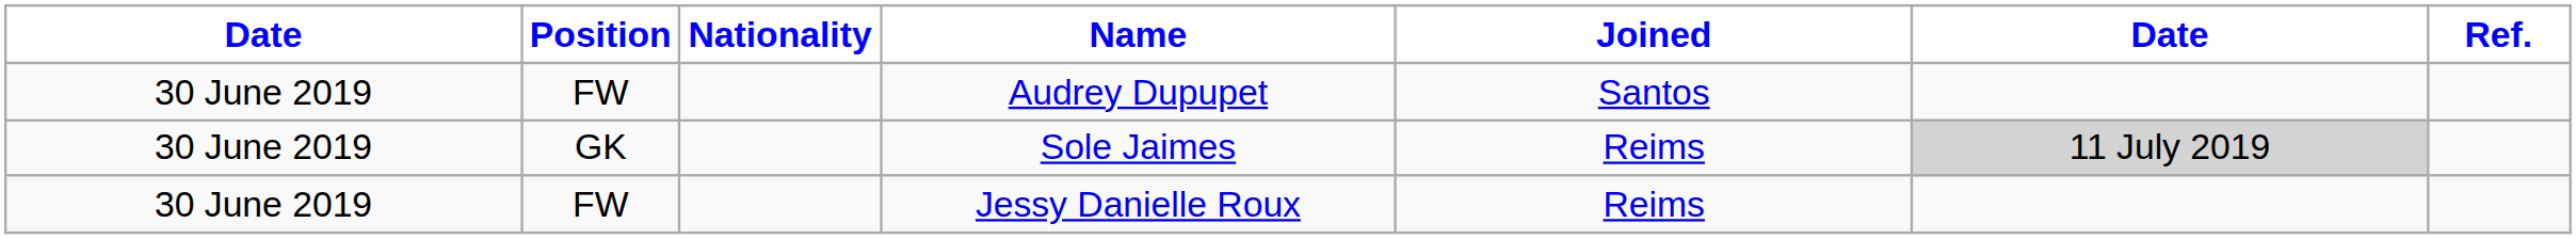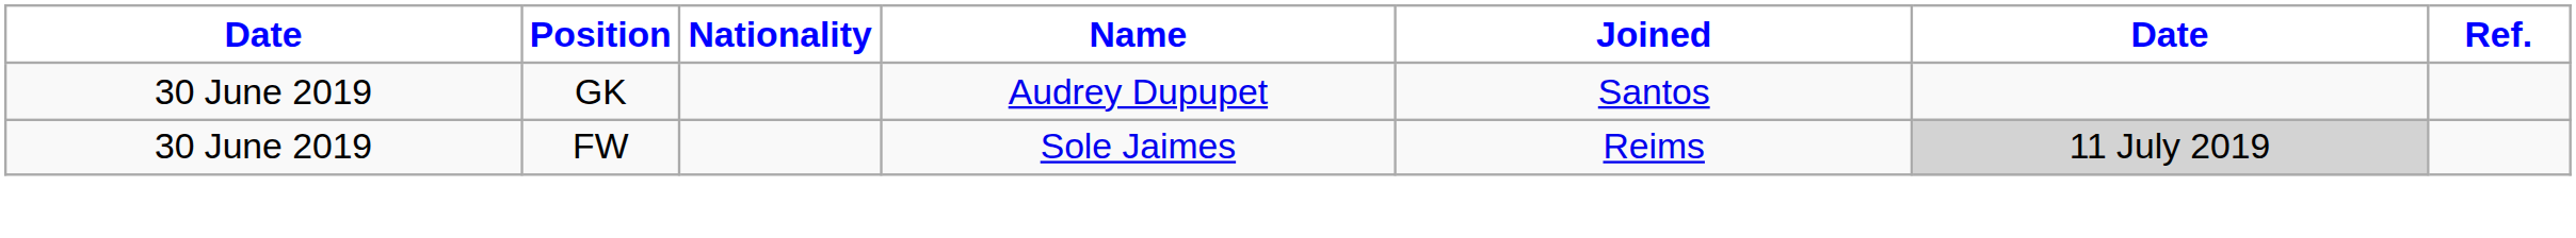 <table class="wikitable"  style="text-align:center; font-size:90%; ">
 <tr>
 <th style="background:#FFFFFF; color:blue; width:200px;">Date</th>
 <th style="background:#FFFFFF; color:blue; width:50px;">Position</th>
 <th style="background:#FFFFFF; color:blue; width:50px;">Nationality</th>
 <th style="background:#FFFFFF; color:blue; width:200px;">Name</th>
 <th style="background:#FFFFFF; color:blue; width:200px;">Joined</th>
 <th style="background:#FFFFFF; color:blue; width:200px;">Date</th>
 <th style="background:#FFFFFF; color:blue; width:50px;">Ref.</th>
 </tr>
 <tr>
 <td>30 June 2019</td>
-<td>FW</td>
+<td>GK</td>
 <td></td>
 <td><a href='#'>Audrey Dupupet</a></td>
 <td><a href='#'>Santos</a></td>
 <td></td>
 <td></td>
 </tr>
 <tr>
 <td>30 June 2019</td>
-<td>GK</td>
+<td>FW</td>
 <td></td>
 <td><a href='#'>Sole Jaimes</a></td>
 <td><a href='#'>Reims</a></td>
 <td style="background: lightgrey;">11 July 2019</td>
 <td></td>
 </tr>
-<tr>
-<td>30 June 2019</td>
-<td>FW</td>
-<td></td>
-<td><a href='#'>Jessy Danielle Roux</a></td>
-<td><a href='#'>Reims</a></td>
-<td></td>
-<td></td>
-</tr>
 </table>
